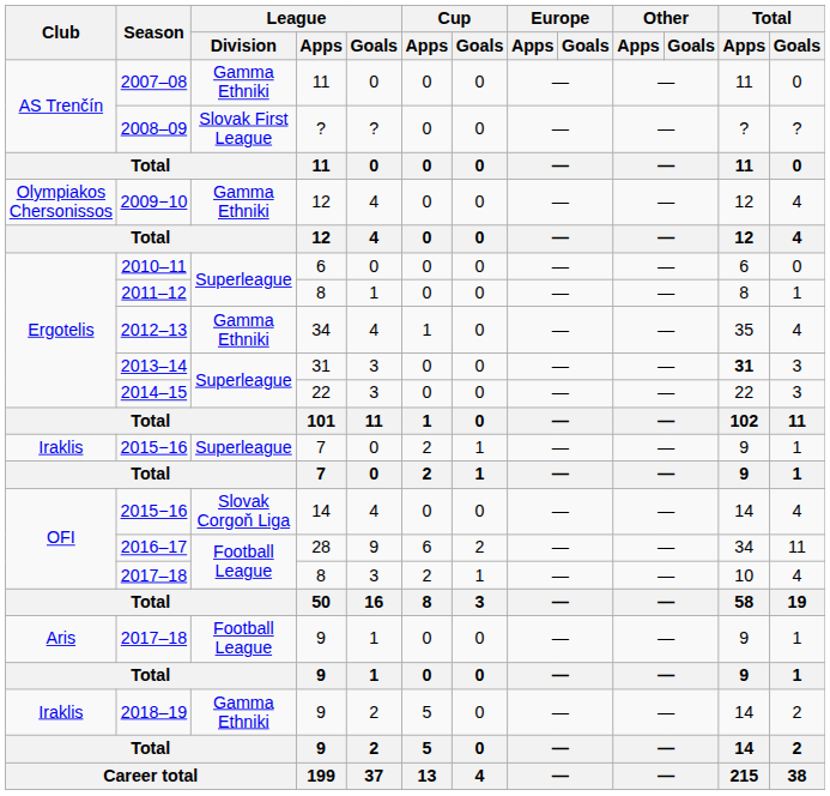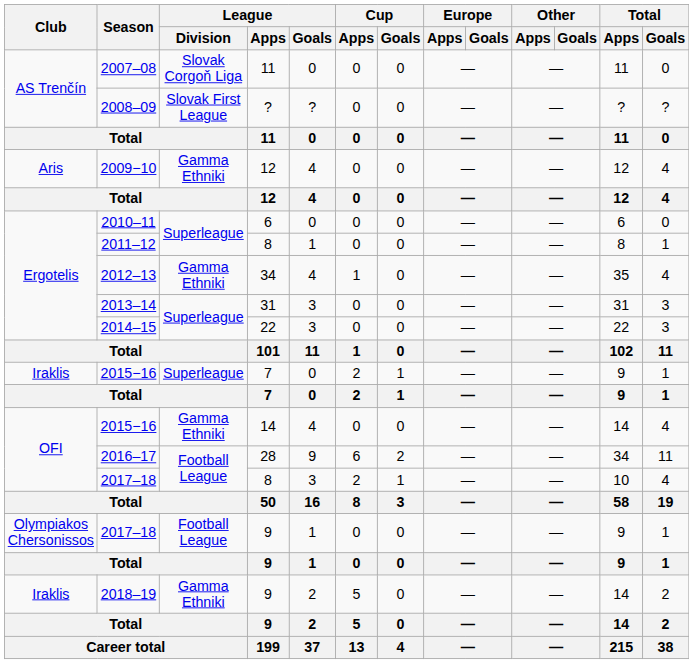 <table class="wikitable" style="text-align: center;">
 <tr>
 <th rowspan="2">Club</th>
 <th rowspan="2">Season</th>
 <th colspan="3">League</th>
 <th colspan="2">Cup</th>
 <th colspan="2">Europe</th>
 <th colspan="2">Other</th>
 <th colspan="2">Total</th>
 </tr>
 <tr>
 <th>Division</th>
 <th>Apps</th>
 <th>Goals</th>
 <th>Apps</th>
 <th>Goals</th>
 <th>Apps</th>
 <th>Goals</th>
 <th>Apps</th>
 <th>Goals</th>
 <th>Apps</th>
 <th>Goals</th>
 </tr>
 <tr>
 <td rowspan="2"><a href='#'>AS Trenčín</a></td>
 <td><a href='#'>2007–08</a></td>
-<td><a href='#'>Gamma Ethniki</a></td>
+<td><a href='#'>Slovak Corgoň Liga</a></td>
 <td>11</td>
 <td>0</td>
 <td>0</td>
 <td>0</td>
 <td colspan=2>—</td>
 <td colspan=2>—</td>
 <td>11</td>
 <td>0</td>
 </tr>
 <tr>
 <td><a href='#'>2008–09</a></td>
 <td><a href='#'>Slovak First League</a></td>
 <td>?</td>
 <td>?</td>
 <td>0</td>
 <td>0</td>
 <td colspan=2>—</td>
 <td colspan=2>—</td>
 <td>?</td>
 <td>?</td>
 </tr>
 <tr>
 <th colspan="3">Total</th>
 <th>11</th>
 <th>0</th>
 <th>0</th>
 <th>0</th>
 <th colspan=2>—</th>
 <th colspan=2>—</th>
 <th>11</th>
 <th>0</th>
 </tr>
 <tr>
-<td><a href='#'>Olympiakos Chersonissos</a></td>
+<td><a href='#'>Aris</a></td>
 <td><a href='#'>2009−10</a></td>
 <td><a href='#'>Gamma Ethniki</a></td>
 <td>12</td>
 <td>4</td>
 <td>0</td>
 <td>0</td>
 <td colspan=2>—</td>
 <td colspan=2>—</td>
 <td>12</td>
 <td>4</td>
 </tr>
 <tr>
 <th colspan="3">Total</th>
 <th>12</th>
 <th>4</th>
 <th>0</th>
 <th>0</th>
 <th colspan=2>—</th>
 <th colspan=2>—</th>
 <th>12</th>
 <th>4</th>
 </tr>
 <tr>
 <td rowspan="5"><a href='#'>Ergotelis</a></td>
 <td><a href='#'>2010–11</a></td>
 <td rowspan="2"><a href='#'>Superleague</a></td>
 <td>6</td>
 <td>0</td>
 <td>0</td>
 <td>0</td>
 <td colspan=2>—</td>
 <td colspan=2>—</td>
 <td>6</td>
 <td>0</td>
 </tr>
 <tr>
 <td><a href='#'>2011–12</a></td>
 <td>8</td>
 <td>1</td>
 <td>0</td>
 <td>0</td>
 <td colspan=2>—</td>
 <td colspan=2>—</td>
 <td>8</td>
 <td>1</td>
 </tr>
 <tr>
 <td><a href='#'>2012–13</a></td>
 <td><a href='#'>Gamma Ethniki</a></td>
 <td>34</td>
 <td>4</td>
 <td>1</td>
 <td>0</td>
 <td colspan=2>—</td>
 <td colspan=2>—</td>
 <td>35</td>
 <td>4</td>
 </tr>
 <tr>
 <td><a href='#'>2013–14</a></td>
 <td rowspan="2"><a href='#'>Superleague</a></td>
 <td>31</td>
 <td>3</td>
 <td>0</td>
 <td>0</td>
 <td colspan=2>—</td>
 <td colspan=2>—</td>
-<td><strong>31</strong></td>
+<td>31</td>
 <td>3</td>
 </tr>
 <tr>
 <td><a href='#'>2014–15</a></td>
 <td>22</td>
 <td>3</td>
 <td>0</td>
 <td>0</td>
 <td colspan=2>—</td>
 <td colspan=2>—</td>
 <td>22</td>
 <td>3</td>
 </tr>
 <tr>
 <th colspan="3">Total</th>
 <th>101</th>
 <th>11</th>
 <th>1</th>
 <th>0</th>
 <th colspan=2>—</th>
 <th colspan=2>—</th>
 <th>102</th>
 <th>11</th>
 </tr>
 <tr>
 <td><a href='#'>Iraklis</a></td>
 <td><a href='#'>2015−16</a></td>
 <td><a href='#'>Superleague</a></td>
 <td>7</td>
 <td>0</td>
 <td>2</td>
 <td>1</td>
 <td colspan=2>—</td>
 <td colspan=2>—</td>
 <td>9</td>
 <td>1</td>
 </tr>
 <tr>
 <th colspan="3">Total</th>
 <th>7</th>
 <th>0</th>
 <th>2</th>
 <th>1</th>
 <th colspan=2>—</th>
 <th colspan=2>—</th>
 <th>9</th>
 <th>1</th>
 </tr>
 <tr>
 <td rowspan="3"><a href='#'>OFI</a></td>
 <td><a href='#'>2015−16</a></td>
-<td><a href='#'>Slovak Corgoň Liga</a></td>
+<td><a href='#'>Gamma Ethniki</a></td>
 <td>14</td>
 <td>4</td>
 <td>0</td>
 <td>0</td>
 <td colspan=2>—</td>
 <td colspan=2>—</td>
 <td>14</td>
 <td>4</td>
 </tr>
 <tr>
 <td><a href='#'>2016–17</a></td>
 <td rowspan="2"><a href='#'>Football League</a></td>
 <td>28</td>
 <td>9</td>
 <td>6</td>
 <td>2</td>
 <td colspan=2>—</td>
 <td colspan=2>—</td>
 <td>34</td>
 <td>11</td>
 </tr>
 <tr>
 <td><a href='#'>2017–18</a></td>
 <td>8</td>
 <td>3</td>
 <td>2</td>
 <td>1</td>
 <td colspan=2>—</td>
 <td colspan=2>—</td>
 <td>10</td>
 <td>4</td>
 </tr>
 <tr>
 <th colspan="3">Total</th>
 <th>50</th>
 <th>16</th>
 <th>8</th>
 <th>3</th>
 <th colspan=2>—</th>
 <th colspan=2>—</th>
 <th>58</th>
 <th>19</th>
 </tr>
 <tr>
-<td><a href='#'>Aris</a></td>
+<td><a href='#'>Olympiakos Chersonissos</a></td>
 <td><a href='#'>2017–18</a></td>
 <td><a href='#'>Football League</a></td>
 <td>9</td>
 <td>1</td>
 <td>0</td>
 <td>0</td>
 <td colspan=2>—</td>
 <td colspan=2>—</td>
 <td>9</td>
 <td>1</td>
 </tr>
 <tr>
 <th colspan="3">Total</th>
 <th>9</th>
 <th>1</th>
 <th>0</th>
 <th>0</th>
 <th colspan=2>—</th>
 <th colspan=2>—</th>
 <th>9</th>
 <th>1</th>
 </tr>
 <tr>
 <td><a href='#'>Iraklis</a></td>
 <td><a href='#'>2018–19</a></td>
 <td><a href='#'>Gamma Ethniki</a></td>
 <td>9</td>
 <td>2</td>
 <td>5</td>
 <td>0</td>
 <td colspan=2>—</td>
 <td colspan=2>—</td>
 <td>14</td>
 <td>2</td>
 </tr>
 <tr>
 <th colspan="3">Total</th>
 <th>9</th>
 <th>2</th>
 <th>5</th>
 <th>0</th>
 <th colspan=2>—</th>
 <th colspan=2>—</th>
 <th>14</th>
 <th>2</th>
 </tr>
 <tr>
 <th colspan="3">Career total</th>
 <th>199</th>
 <th>37</th>
 <th>13</th>
 <th>4</th>
 <th colspan=2>—</th>
 <th colspan=2>—</th>
 <th>215</th>
 <th>38</th>
 </tr>
 </table>
